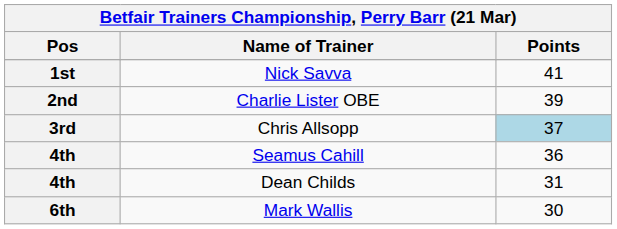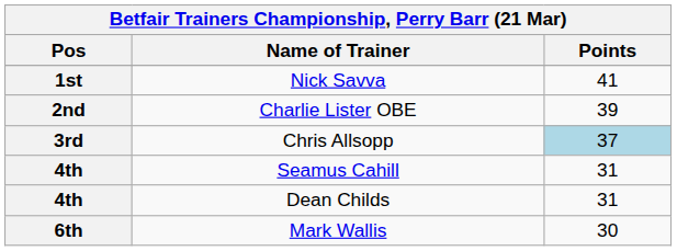 <table class="wikitable">
 <tr>
 <th colspan="3"><a href='#'>Betfair Trainers Championship</a>, <a href='#'>Perry Barr</a> (21 Mar)</th>
 </tr>
 <tr>
 <th width=100>Pos</th>
 <th width=340>Name of Trainer</th>
 <th width=100>Points</th>
 </tr>
 <tr>
 </tr>
 <tr align=center>
 <th>1st</th>
 <td><a href='#'>Nick Savva</a></td>
 <td align-center>41</td>
 </tr>
 <tr align=center>
 <th>2nd</th>
 <td><a href='#'>Charlie Lister</a> OBE</td>
 <td align-center>39</td>
 </tr>
 <tr align=center>
 <th>3rd</th>
 <td>Chris Allsopp</td>
 <td align-center style="background: lightblue;">37</td>
 </tr>
 <tr align=center>
 <th>4th</th>
 <td><a href='#'>Seamus Cahill</a></td>
-<td align-center>36</td>
+<td align-center>31</td>
 </tr>
 <tr align=center>
 <th>4th</th>
 <td>Dean Childs</td>
 <td align-center>31</td>
 </tr>
 <tr align=center>
 <th>6th</th>
 <td><a href='#'>Mark Wallis</a></td>
 <td align-center>30</td>
 </tr>
 </table>
